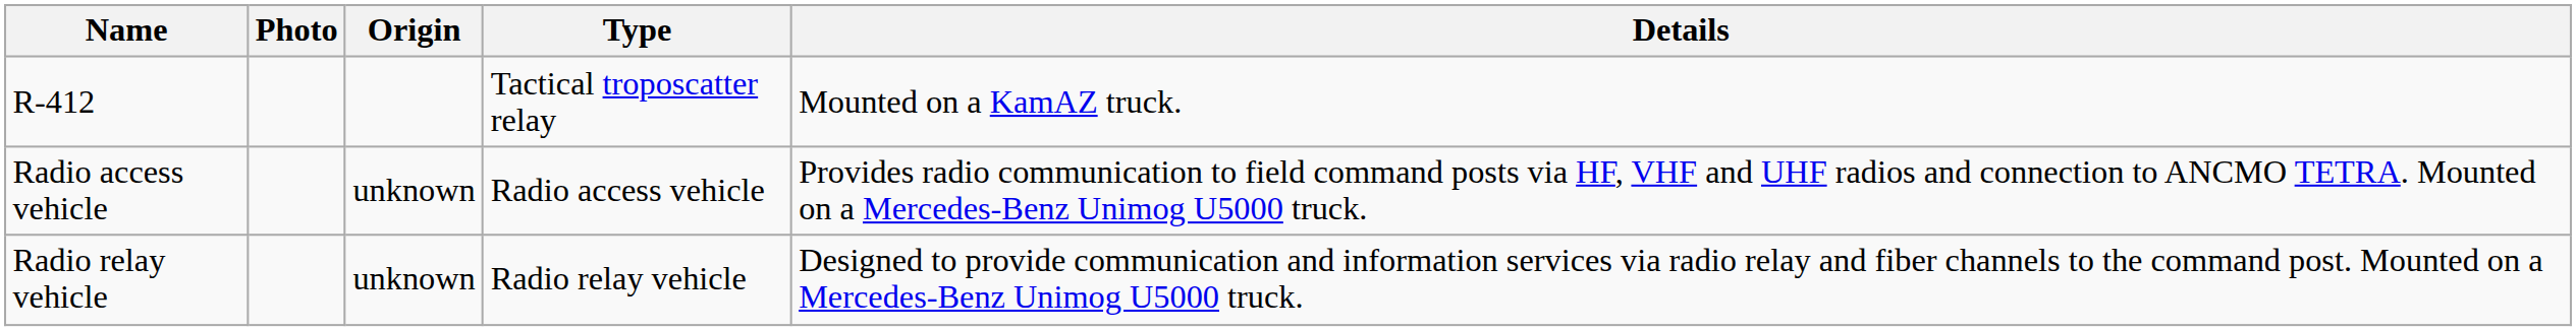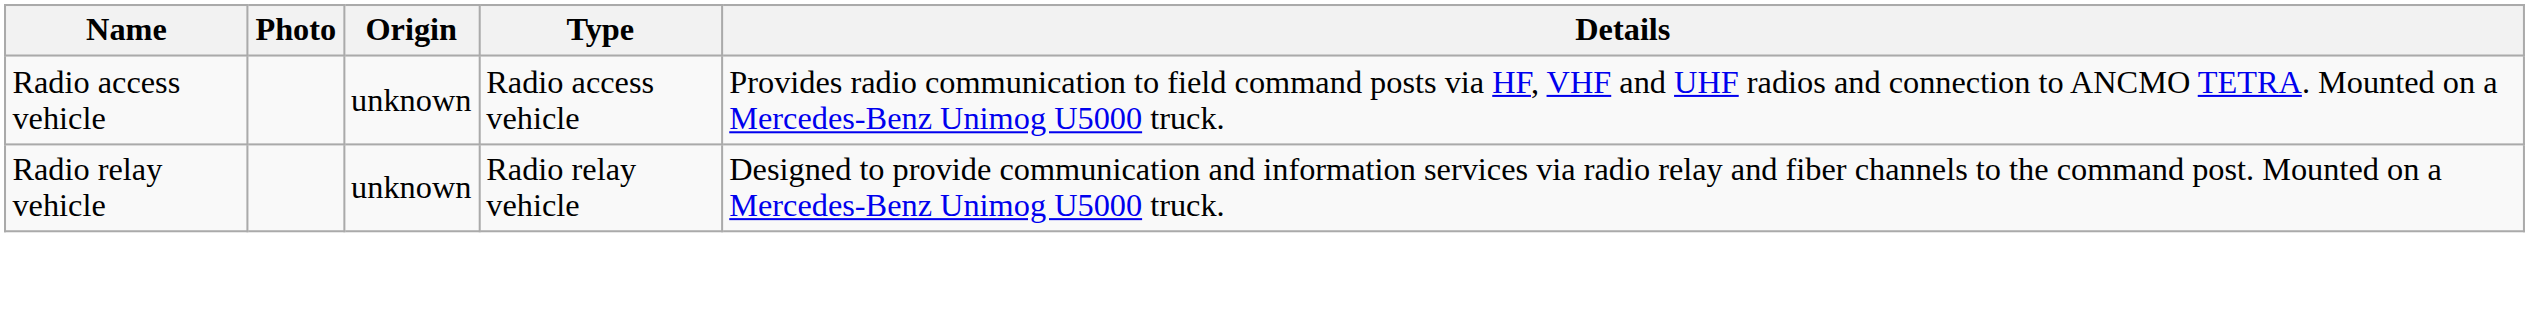 <table class="wikitable">
 <tr>
 <th>Name</th>
 <th>Photo</th>
 <th>Origin</th>
 <th>Type</th>
 <th>Details</th>
-</tr>
-<tr>
-<td>R-412</td>
-<td></td>
-<td></td>
-<td>Tactical <a href='#'>troposcatter</a> relay</td>
-<td>Mounted on a <a href='#'>KamAZ</a> truck.</td>
 </tr>
 <tr>
 <td>Radio access vehicle</td>
 <td></td>
 <td>unknown</td>
 <td>Radio access vehicle</td>
 <td>Provides radio communication to field command posts via <a href='#'>HF</a>, <a href='#'>VHF</a> and <a href='#'>UHF</a> radios and connection to ANCMO <a href='#'>TETRA</a>. Mounted on a <a href='#'>Mercedes-Benz Unimog U5000</a> truck.</td>
 </tr>
 <tr>
 <td>Radio relay vehicle</td>
 <td></td>
 <td>unknown</td>
 <td>Radio relay vehicle</td>
 <td>Designed to provide communication and information services via radio relay and fiber channels to the command post. Mounted on a <a href='#'>Mercedes-Benz Unimog U5000</a> truck.</td>
 </tr>
 </table>
